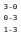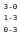 <table style="width:50%;" cellspacing="1">
 <tr>
 <th width=15%></th>
 <th width=10%></th>
 <th width=15%></th>
 </tr>
 <tr>
 </tr>
 <tr style=font-size:90%>
 <td align=right></td>
 <td align=center>3-0</td>
 <td></td>
 </tr>
 <tr style=font-size:90%>
 <td align=right></td>
-<td align=center>0-3</td>
+<td align=center>1-3</td>
 <td></td>
 </tr>
 <tr style=font-size:90%>
 <td align=right></td>
-<td align=center>1-3</td>
+<td align=center>0-3</td>
 <td></td>
 </tr>
 </table>
